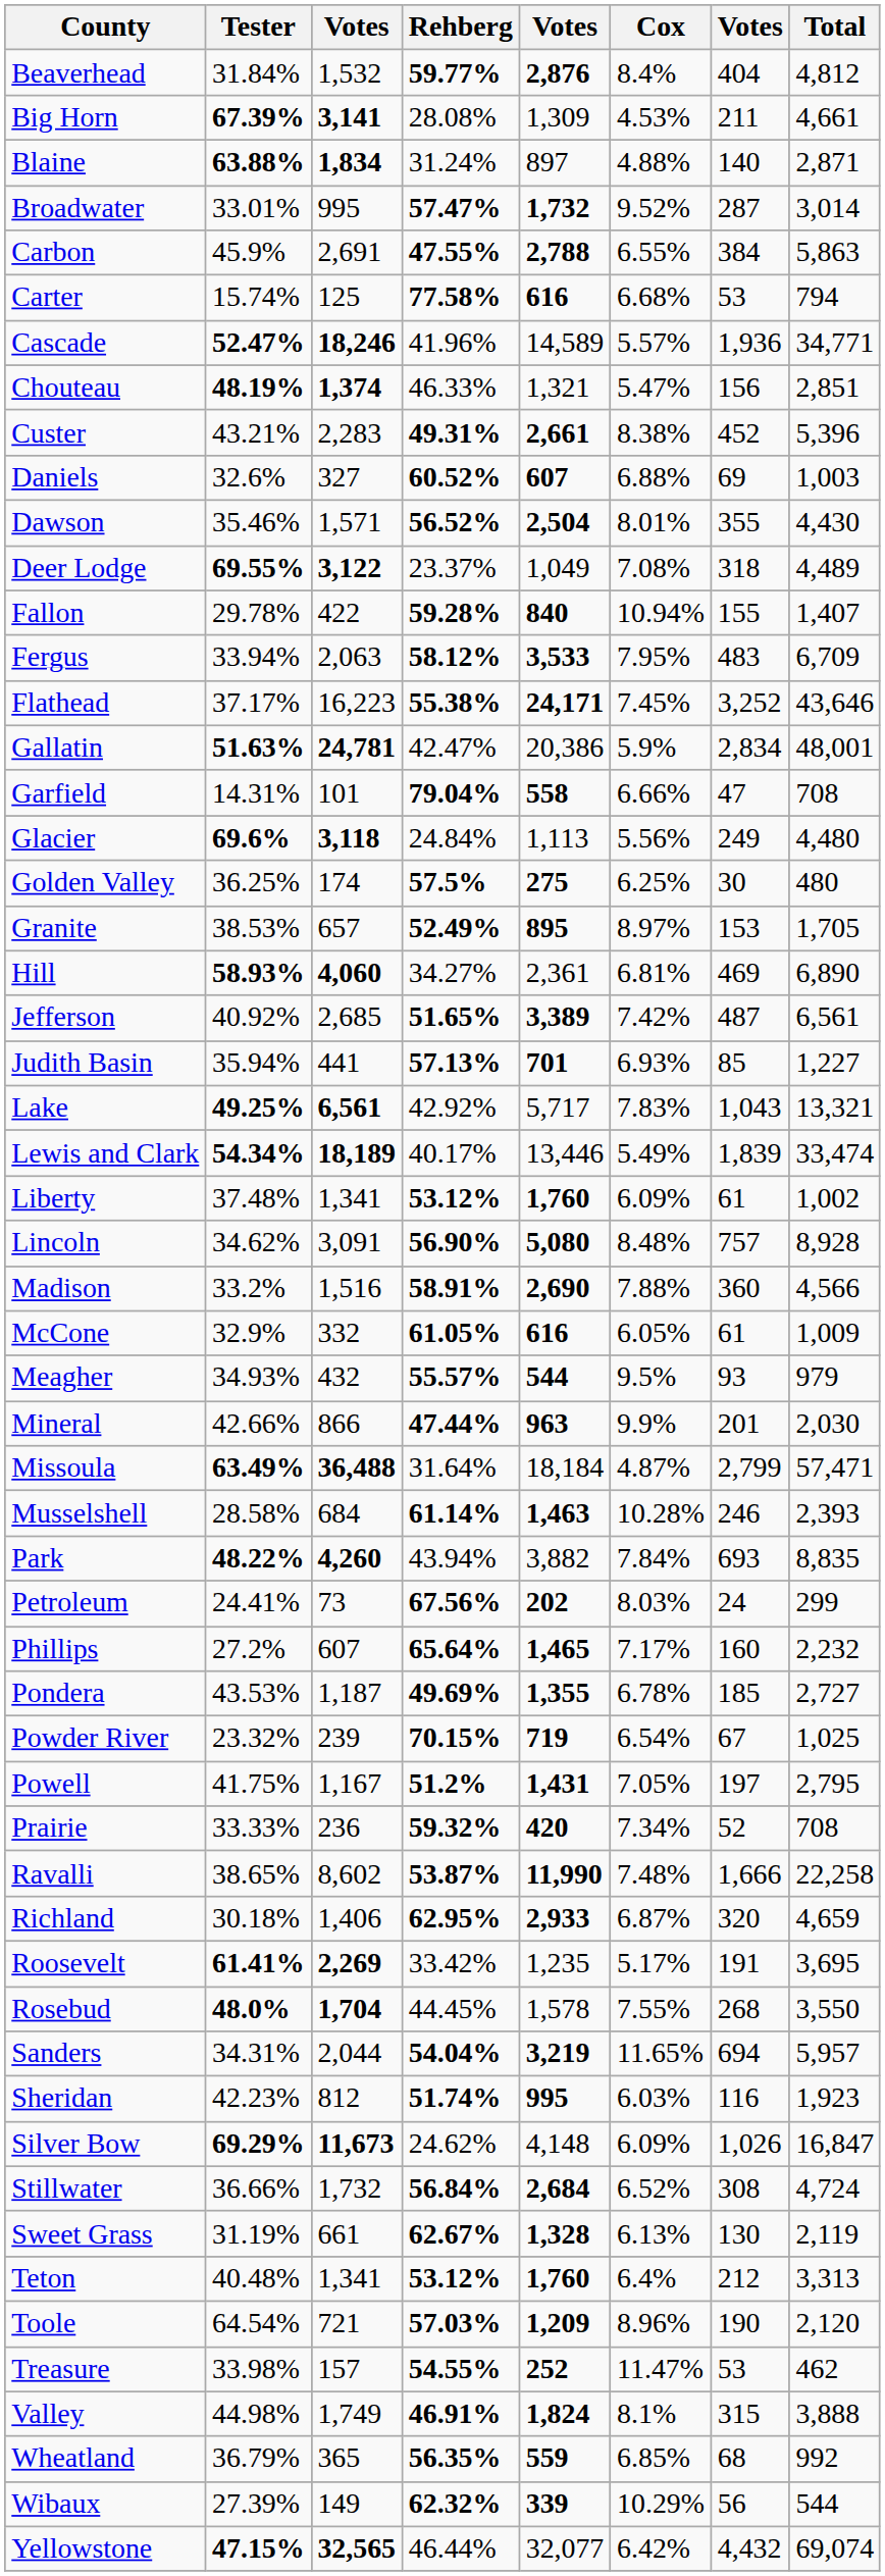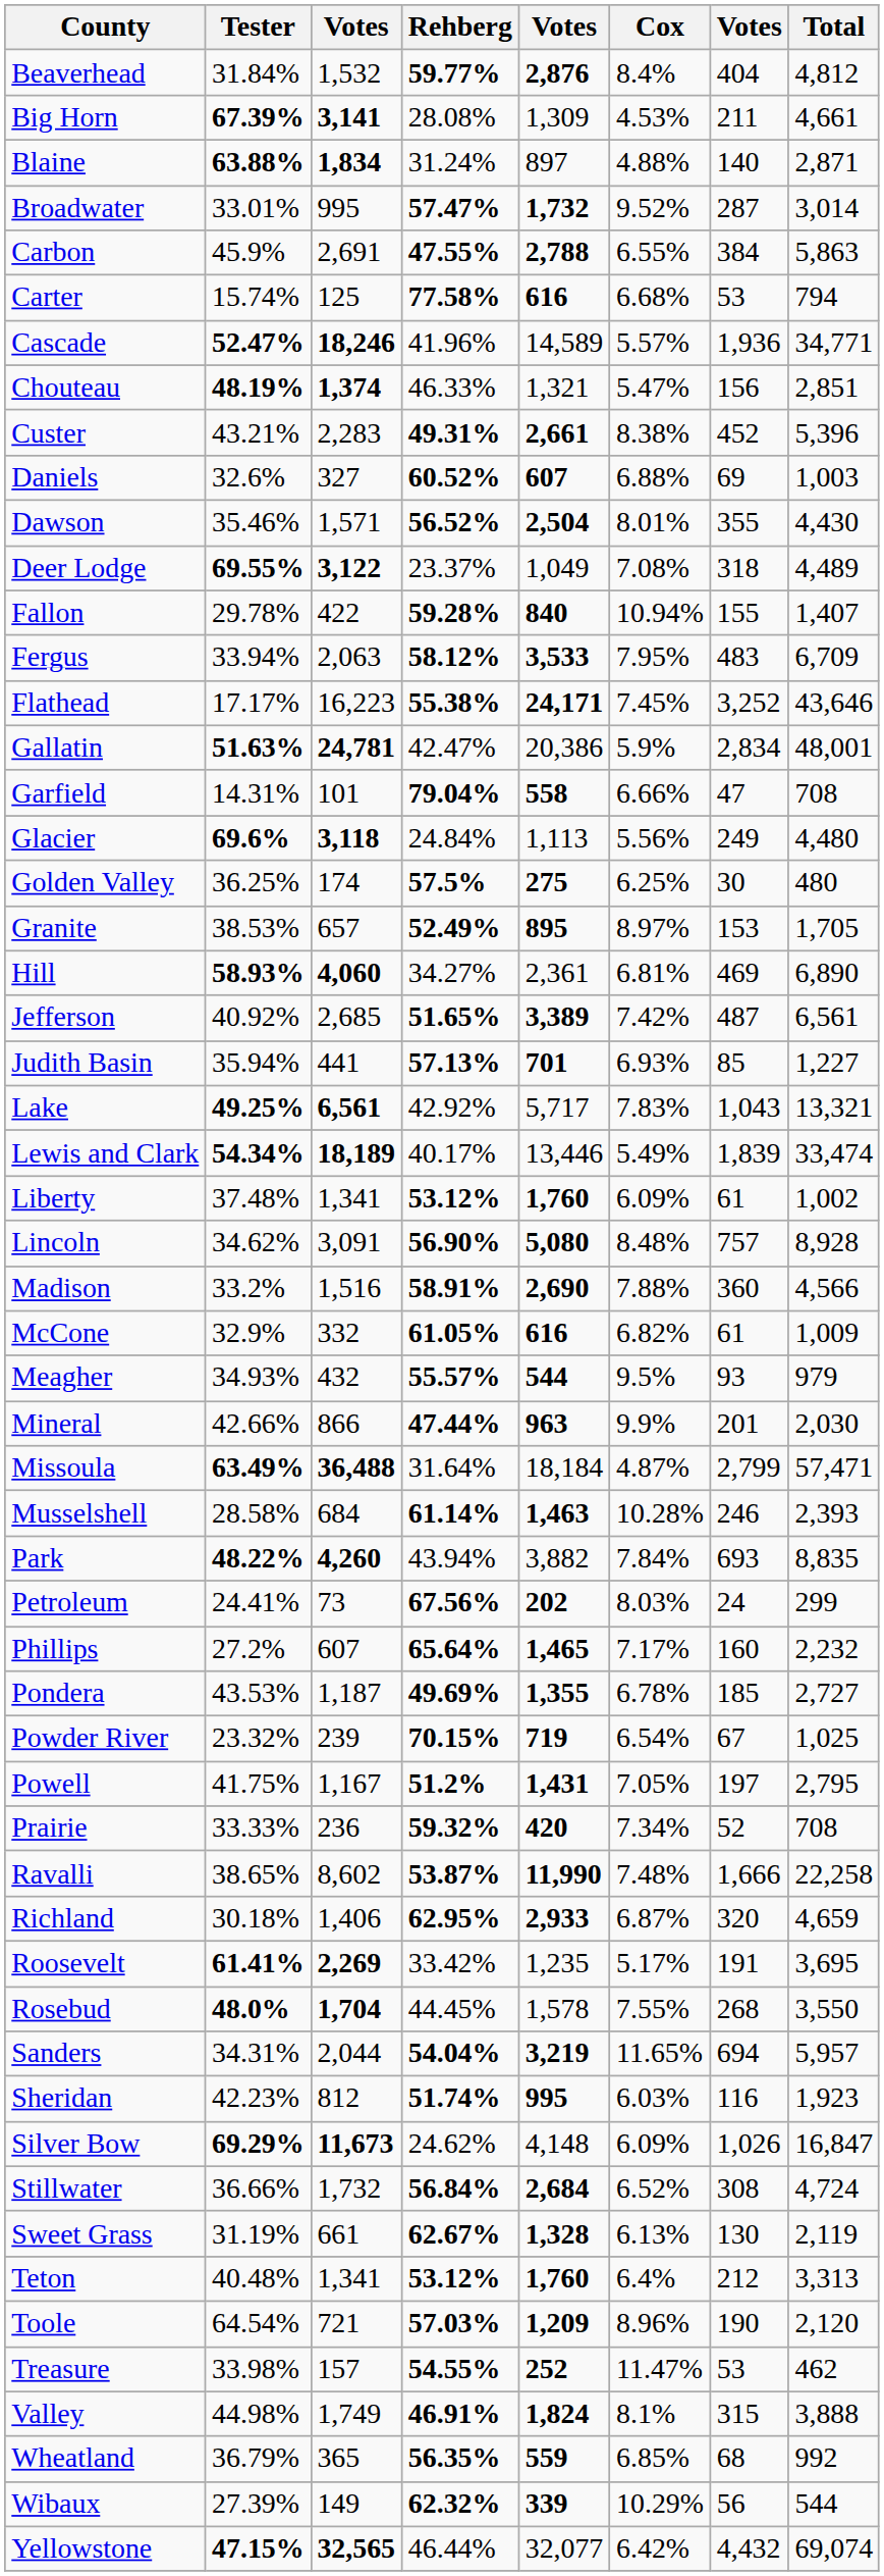 <table class="wikitable sortable">
 <tr>
 <th>County</th>
 <th>Tester</th>
 <th>Votes</th>
 <th>Rehberg</th>
 <th>Votes</th>
 <th>Cox</th>
 <th>Votes</th>
 <th>Total</th>
 </tr>
 <tr>
 <td><a href='#'>Beaverhead</a></td>
 <td>31.84%</td>
 <td>1,532</td>
 <td><strong>59.77%</strong></td>
 <td><strong>2,876</strong></td>
 <td>8.4%</td>
 <td>404</td>
 <td>4,812</td>
 </tr>
 <tr>
 <td><a href='#'>Big Horn</a></td>
 <td><strong>67.39%</strong></td>
 <td><strong>3,141</strong></td>
 <td>28.08%</td>
 <td>1,309</td>
 <td>4.53%</td>
 <td>211</td>
 <td>4,661</td>
 </tr>
 <tr>
 <td><a href='#'>Blaine</a></td>
 <td><strong>63.88%</strong></td>
 <td><strong>1,834</strong></td>
 <td>31.24%</td>
 <td>897</td>
 <td>4.88%</td>
 <td>140</td>
 <td>2,871</td>
 </tr>
 <tr>
 <td><a href='#'>Broadwater</a></td>
 <td>33.01%</td>
 <td>995</td>
 <td><strong>57.47%</strong></td>
 <td><strong>1,732</strong></td>
 <td>9.52%</td>
 <td>287</td>
 <td>3,014</td>
 </tr>
 <tr>
 <td><a href='#'>Carbon</a></td>
 <td>45.9%</td>
 <td>2,691</td>
 <td><strong>47.55%</strong></td>
 <td><strong>2,788</strong></td>
 <td>6.55%</td>
 <td>384</td>
 <td>5,863</td>
 </tr>
 <tr>
 <td><a href='#'>Carter</a></td>
 <td>15.74%</td>
 <td>125</td>
 <td><strong>77.58%</strong></td>
 <td><strong>616</strong></td>
 <td>6.68%</td>
 <td>53</td>
 <td>794</td>
 </tr>
 <tr>
 <td><a href='#'>Cascade</a></td>
 <td><strong>52.47%</strong></td>
 <td><strong>18,246</strong></td>
 <td>41.96%</td>
 <td>14,589</td>
 <td>5.57%</td>
 <td>1,936</td>
 <td>34,771</td>
 </tr>
 <tr>
 <td><a href='#'>Chouteau</a></td>
 <td><strong>48.19%</strong></td>
 <td><strong>1,374</strong></td>
 <td>46.33%</td>
 <td>1,321</td>
 <td>5.47%</td>
 <td>156</td>
 <td>2,851</td>
 </tr>
 <tr>
 <td><a href='#'>Custer</a></td>
 <td>43.21%</td>
 <td>2,283</td>
 <td><strong>49.31%</strong></td>
 <td><strong>2,661</strong></td>
 <td>8.38%</td>
 <td>452</td>
 <td>5,396</td>
 </tr>
 <tr>
 <td><a href='#'>Daniels</a></td>
 <td>32.6%</td>
 <td>327</td>
 <td><strong>60.52%</strong></td>
 <td><strong>607</strong></td>
 <td>6.88%</td>
 <td>69</td>
 <td>1,003</td>
 </tr>
 <tr>
 <td><a href='#'>Dawson</a></td>
 <td>35.46%</td>
 <td>1,571</td>
 <td><strong>56.52%</strong></td>
 <td><strong>2,504</strong></td>
 <td>8.01%</td>
 <td>355</td>
 <td>4,430</td>
 </tr>
 <tr>
 <td><a href='#'>Deer Lodge</a></td>
 <td><strong>69.55%</strong></td>
 <td><strong>3,122</strong></td>
 <td>23.37%</td>
 <td>1,049</td>
 <td>7.08%</td>
 <td>318</td>
 <td>4,489</td>
 </tr>
 <tr>
 <td><a href='#'>Fallon</a></td>
 <td>29.78%</td>
 <td>422</td>
 <td><strong>59.28%</strong></td>
 <td><strong>840</strong></td>
 <td>10.94%</td>
 <td>155</td>
 <td>1,407</td>
 </tr>
 <tr>
 <td><a href='#'>Fergus</a></td>
 <td>33.94%</td>
 <td>2,063</td>
 <td><strong>58.12%</strong></td>
 <td><strong>3,533</strong></td>
 <td>7.95%</td>
 <td>483</td>
 <td>6,709</td>
 </tr>
 <tr>
 <td><a href='#'>Flathead</a></td>
-<td>37.17%</td>
+<td>17.17%</td>
 <td>16,223</td>
 <td><strong>55.38%</strong></td>
 <td><strong>24,171</strong></td>
 <td>7.45%</td>
 <td>3,252</td>
 <td>43,646</td>
 </tr>
 <tr>
 <td><a href='#'>Gallatin</a></td>
 <td><strong>51.63%</strong></td>
 <td><strong>24,781</strong></td>
 <td>42.47%</td>
 <td>20,386</td>
 <td>5.9%</td>
 <td>2,834</td>
 <td>48,001</td>
 </tr>
 <tr>
 <td><a href='#'>Garfield</a></td>
 <td>14.31%</td>
 <td>101</td>
 <td><strong>79.04%</strong></td>
 <td><strong>558</strong></td>
 <td>6.66%</td>
 <td>47</td>
 <td>708</td>
 </tr>
 <tr>
 <td><a href='#'>Glacier</a></td>
 <td><strong>69.6%</strong></td>
 <td><strong>3,118</strong></td>
 <td>24.84%</td>
 <td>1,113</td>
 <td>5.56%</td>
 <td>249</td>
 <td>4,480</td>
 </tr>
 <tr>
 <td><a href='#'>Golden Valley</a></td>
 <td>36.25%</td>
 <td>174</td>
 <td><strong>57.5%</strong></td>
 <td><strong>275</strong></td>
 <td>6.25%</td>
 <td>30</td>
 <td>480</td>
 </tr>
 <tr>
 <td><a href='#'>Granite</a></td>
 <td>38.53%</td>
 <td>657</td>
 <td><strong>52.49%</strong></td>
 <td><strong>895</strong></td>
 <td>8.97%</td>
 <td>153</td>
 <td>1,705</td>
 </tr>
 <tr>
 <td><a href='#'>Hill</a></td>
 <td><strong>58.93%</strong></td>
 <td><strong>4,060</strong></td>
 <td>34.27%</td>
 <td>2,361</td>
 <td>6.81%</td>
 <td>469</td>
 <td>6,890</td>
 </tr>
 <tr>
 <td><a href='#'>Jefferson</a></td>
 <td>40.92%</td>
 <td>2,685</td>
 <td><strong>51.65%</strong></td>
 <td><strong>3,389</strong></td>
 <td>7.42%</td>
 <td>487</td>
 <td>6,561</td>
 </tr>
 <tr>
 <td><a href='#'>Judith Basin</a></td>
 <td>35.94%</td>
 <td>441</td>
 <td><strong>57.13%</strong></td>
 <td><strong>701</strong></td>
 <td>6.93%</td>
 <td>85</td>
 <td>1,227</td>
 </tr>
 <tr>
 <td><a href='#'>Lake</a></td>
 <td><strong>49.25%</strong></td>
 <td><strong>6,561</strong></td>
 <td>42.92%</td>
 <td>5,717</td>
 <td>7.83%</td>
 <td>1,043</td>
 <td>13,321</td>
 </tr>
 <tr>
 <td><a href='#'>Lewis and Clark</a></td>
 <td><strong>54.34%</strong></td>
 <td><strong>18,189</strong></td>
 <td>40.17%</td>
 <td>13,446</td>
 <td>5.49%</td>
 <td>1,839</td>
 <td>33,474</td>
 </tr>
 <tr>
 <td><a href='#'>Liberty</a></td>
 <td>37.48%</td>
 <td>1,341</td>
 <td><strong>53.12%</strong></td>
 <td><strong>1,760</strong></td>
 <td>6.09%</td>
 <td>61</td>
 <td>1,002</td>
 </tr>
 <tr>
 <td><a href='#'>Lincoln</a></td>
 <td>34.62%</td>
 <td>3,091</td>
 <td><strong>56.90%</strong></td>
 <td><strong>5,080</strong></td>
 <td>8.48%</td>
 <td>757</td>
 <td>8,928</td>
 </tr>
 <tr>
 <td><a href='#'>Madison</a></td>
 <td>33.2%</td>
 <td>1,516</td>
 <td><strong>58.91%</strong></td>
 <td><strong>2,690</strong></td>
 <td>7.88%</td>
 <td>360</td>
 <td>4,566</td>
 </tr>
 <tr>
 <td><a href='#'>McCone</a></td>
 <td>32.9%</td>
 <td>332</td>
 <td><strong>61.05%</strong></td>
 <td><strong>616</strong></td>
-<td>6.05%</td>
+<td>6.82%</td>
 <td>61</td>
 <td>1,009</td>
 </tr>
 <tr>
 <td><a href='#'>Meagher</a></td>
 <td>34.93%</td>
 <td>432</td>
 <td><strong>55.57%</strong></td>
 <td><strong>544</strong></td>
 <td>9.5%</td>
 <td>93</td>
 <td>979</td>
 </tr>
 <tr>
 <td><a href='#'>Mineral</a></td>
 <td>42.66%</td>
 <td>866</td>
 <td><strong>47.44%</strong></td>
 <td><strong>963</strong></td>
 <td>9.9%</td>
 <td>201</td>
 <td>2,030</td>
 </tr>
 <tr>
 <td><a href='#'>Missoula</a></td>
 <td><strong>63.49%</strong></td>
 <td><strong>36,488</strong></td>
 <td>31.64%</td>
 <td>18,184</td>
 <td>4.87%</td>
 <td>2,799</td>
 <td>57,471</td>
 </tr>
 <tr>
 <td><a href='#'>Musselshell</a></td>
 <td>28.58%</td>
 <td>684</td>
 <td><strong>61.14%</strong></td>
 <td><strong>1,463</strong></td>
 <td>10.28%</td>
 <td>246</td>
 <td>2,393</td>
 </tr>
 <tr>
 <td><a href='#'>Park</a></td>
 <td><strong>48.22%</strong></td>
 <td><strong>4,260</strong></td>
 <td>43.94%</td>
 <td>3,882</td>
 <td>7.84%</td>
 <td>693</td>
 <td>8,835</td>
 </tr>
 <tr>
 <td><a href='#'>Petroleum</a></td>
 <td>24.41%</td>
 <td>73</td>
 <td><strong>67.56%</strong></td>
 <td><strong>202</strong></td>
 <td>8.03%</td>
 <td>24</td>
 <td>299</td>
 </tr>
 <tr>
 <td><a href='#'>Phillips</a></td>
 <td>27.2%</td>
 <td>607</td>
 <td><strong>65.64%</strong></td>
 <td><strong>1,465</strong></td>
 <td>7.17%</td>
 <td>160</td>
 <td>2,232</td>
 </tr>
 <tr>
 <td><a href='#'>Pondera</a></td>
 <td>43.53%</td>
 <td>1,187</td>
 <td><strong>49.69%</strong></td>
 <td><strong>1,355</strong></td>
 <td>6.78%</td>
 <td>185</td>
 <td>2,727</td>
 </tr>
 <tr>
 <td><a href='#'>Powder River</a></td>
 <td>23.32%</td>
 <td>239</td>
 <td><strong>70.15%</strong></td>
 <td><strong>719</strong></td>
 <td>6.54%</td>
 <td>67</td>
 <td>1,025</td>
 </tr>
 <tr>
 <td><a href='#'>Powell</a></td>
 <td>41.75%</td>
 <td>1,167</td>
 <td><strong>51.2%</strong></td>
 <td><strong>1,431</strong></td>
 <td>7.05%</td>
 <td>197</td>
 <td>2,795</td>
 </tr>
 <tr>
 <td><a href='#'>Prairie</a></td>
 <td>33.33%</td>
 <td>236</td>
 <td><strong>59.32%</strong></td>
 <td><strong>420</strong></td>
 <td>7.34%</td>
 <td>52</td>
 <td>708</td>
 </tr>
 <tr>
 <td><a href='#'>Ravalli</a></td>
 <td>38.65%</td>
 <td>8,602</td>
 <td><strong>53.87%</strong></td>
 <td><strong>11,990</strong></td>
 <td>7.48%</td>
 <td>1,666</td>
 <td>22,258</td>
 </tr>
 <tr>
 <td><a href='#'>Richland</a></td>
 <td>30.18%</td>
 <td>1,406</td>
 <td><strong>62.95%</strong></td>
 <td><strong>2,933</strong></td>
 <td>6.87%</td>
 <td>320</td>
 <td>4,659</td>
 </tr>
 <tr>
 <td><a href='#'>Roosevelt</a></td>
 <td><strong>61.41%</strong></td>
 <td><strong>2,269</strong></td>
 <td>33.42%</td>
 <td>1,235</td>
 <td>5.17%</td>
 <td>191</td>
 <td>3,695</td>
 </tr>
 <tr>
 <td><a href='#'>Rosebud</a></td>
 <td><strong>48.0%</strong></td>
 <td><strong>1,704</strong></td>
 <td>44.45%</td>
 <td>1,578</td>
 <td>7.55%</td>
 <td>268</td>
 <td>3,550</td>
 </tr>
 <tr>
 <td><a href='#'>Sanders</a></td>
 <td>34.31%</td>
 <td>2,044</td>
 <td><strong>54.04%</strong></td>
 <td><strong>3,219</strong></td>
 <td>11.65%</td>
 <td>694</td>
 <td>5,957</td>
 </tr>
 <tr>
 <td><a href='#'>Sheridan</a></td>
 <td>42.23%</td>
 <td>812</td>
 <td><strong>51.74%</strong></td>
 <td><strong>995</strong></td>
 <td>6.03%</td>
 <td>116</td>
 <td>1,923</td>
 </tr>
 <tr>
 <td><a href='#'>Silver Bow</a></td>
 <td><strong>69.29%</strong></td>
 <td><strong>11,673</strong></td>
 <td>24.62%</td>
 <td>4,148</td>
 <td>6.09%</td>
 <td>1,026</td>
 <td>16,847</td>
 </tr>
 <tr>
 <td><a href='#'>Stillwater</a></td>
 <td>36.66%</td>
 <td>1,732</td>
 <td><strong>56.84%</strong></td>
 <td><strong>2,684</strong></td>
 <td>6.52%</td>
 <td>308</td>
 <td>4,724</td>
 </tr>
 <tr>
 <td><a href='#'>Sweet Grass</a></td>
 <td>31.19%</td>
 <td>661</td>
 <td><strong>62.67%</strong></td>
 <td><strong>1,328</strong></td>
 <td>6.13%</td>
 <td>130</td>
 <td>2,119</td>
 </tr>
 <tr>
 <td><a href='#'>Teton</a></td>
 <td>40.48%</td>
 <td>1,341</td>
 <td><strong>53.12%</strong></td>
 <td><strong>1,760</strong></td>
 <td>6.4%</td>
 <td>212</td>
 <td>3,313</td>
 </tr>
 <tr>
 <td><a href='#'>Toole</a></td>
 <td>64.54%</td>
 <td>721</td>
 <td><strong>57.03%</strong></td>
 <td><strong>1,209</strong></td>
 <td>8.96%</td>
 <td>190</td>
 <td>2,120</td>
 </tr>
 <tr>
 <td><a href='#'>Treasure</a></td>
 <td>33.98%</td>
 <td>157</td>
 <td><strong>54.55%</strong></td>
 <td><strong>252</strong></td>
 <td>11.47%</td>
 <td>53</td>
 <td>462</td>
 </tr>
 <tr>
 <td><a href='#'>Valley</a></td>
 <td>44.98%</td>
 <td>1,749</td>
 <td><strong>46.91%</strong></td>
 <td><strong>1,824</strong></td>
 <td>8.1%</td>
 <td>315</td>
 <td>3,888</td>
 </tr>
 <tr>
 <td><a href='#'>Wheatland</a></td>
 <td>36.79%</td>
 <td>365</td>
 <td><strong>56.35%</strong></td>
 <td><strong>559</strong></td>
 <td>6.85%</td>
 <td>68</td>
 <td>992</td>
 </tr>
 <tr>
 <td><a href='#'>Wibaux</a></td>
 <td>27.39%</td>
 <td>149</td>
 <td><strong>62.32%</strong></td>
 <td><strong>339</strong></td>
 <td>10.29%</td>
 <td>56</td>
 <td>544</td>
 </tr>
 <tr>
 <td><a href='#'>Yellowstone</a></td>
 <td><strong>47.15%</strong></td>
 <td><strong>32,565</strong></td>
 <td>46.44%</td>
 <td>32,077</td>
 <td>6.42%</td>
 <td>4,432</td>
 <td>69,074</td>
 </tr>
 </table>
